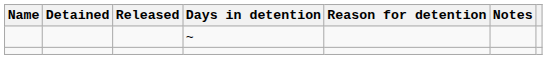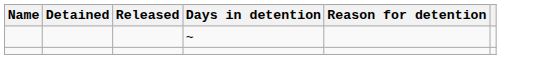 <table class="wikitable sortable">
 <tr>
 <th>Name</th>
 <th>Detained</th>
 <th>Released</th>
 <th>Days in detention</th>
 <th>Reason for detention</th>
-<th>Notes</th>
 <th class="unsortable"></th>
 </tr>
 <tr>
 <td></td>
 <td></td>
 <td></td>
 <td>~</td>
-<td></td>
 <td></td>
 <td align="center"></td>
 </tr>
 <tr>
 <td></td>
 <td></td>
 <td></td>
 <td></td>
 <td></td>
-<td></td>
 <td align="center"></td>
 </tr>
 </table>
